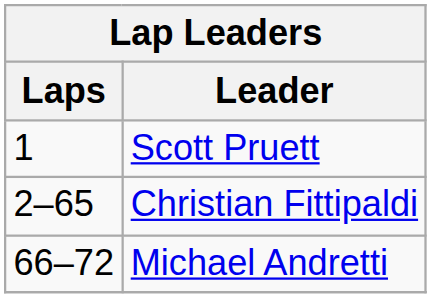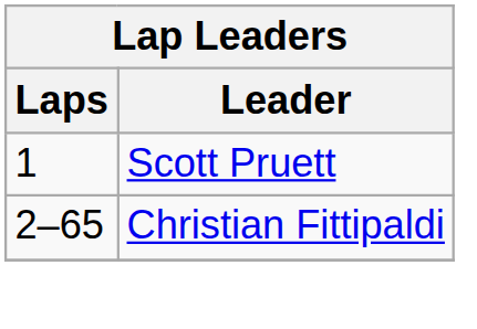 <table class="wikitable">
 <tr>
 <th colspan=2>Lap Leaders</th>
 </tr>
 <tr>
 <th>Laps</th>
 <th>Leader</th>
 </tr>
 <tr>
 <td>1</td>
 <td><a href='#'>Scott Pruett</a></td>
 </tr>
 <tr>
 <td>2–65</td>
 <td><a href='#'>Christian Fittipaldi</a></td>
 </tr>
 <tr>
-<td>66–72</td>
-<td><a href='#'>Michael Andretti</a></td>
-</tr>
-<tr>
 </tr>
 </table>
